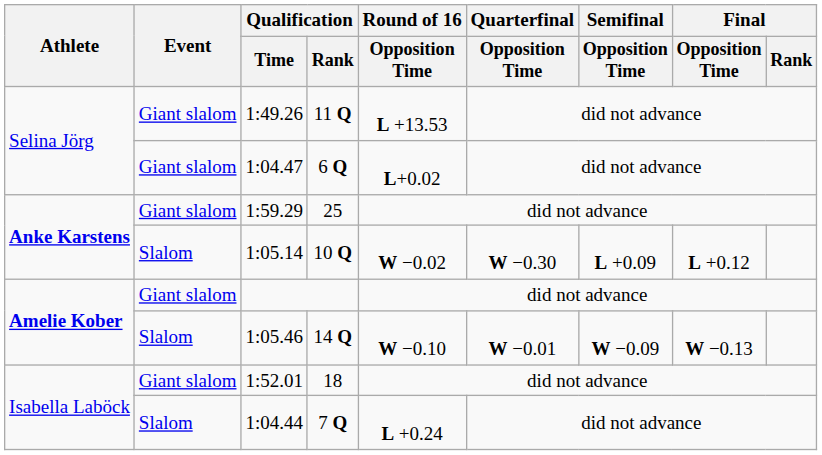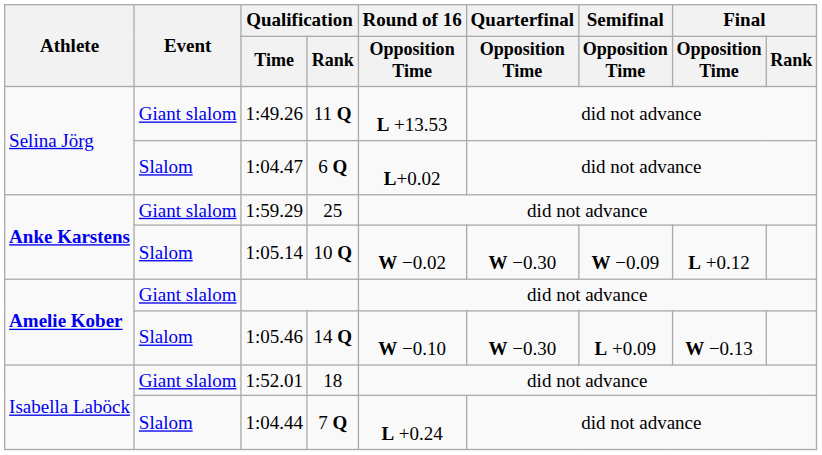 <table class="wikitable" style="font-size:90%">
 <tr>
 <th rowspan="2">Athlete</th>
 <th rowspan="2">Event</th>
 <th colspan="2">Qualification</th>
 <th>Round of 16</th>
 <th>Quarterfinal</th>
 <th>Semifinal</th>
 <th colspan=2>Final</th>
 </tr>
 <tr style="font-size:95%">
 <th>Time</th>
 <th>Rank</th>
 <th>Opposition<br>Time</th>
 <th>Opposition<br>Time</th>
 <th>Opposition<br>Time</th>
 <th>Opposition<br>Time</th>
 <th>Rank</th>
 </tr>
 <tr align=center>
 <td align=left rowspan=2><a href='#'>Selina Jörg</a></td>
 <td align=left><a href='#'>Giant slalom</a></td>
 <td>1:49.26</td>
 <td>11 <strong>Q</strong></td>
 <td><br><strong>L</strong> +13.53</td>
 <td colspan=4>did not advance</td>
 </tr>
 <tr align=center>
-<td align=left><a href='#'>Giant slalom</a></td>
+<td align=left><a href='#'>Slalom</a></td>
 <td>1:04.47</td>
 <td>6 <strong>Q</strong></td>
 <td><br><strong>L</strong>+0.02</td>
 <td colspan=4>did not advance</td>
 </tr>
 <tr align=center>
 <td align=left rowspan=2><strong><a href='#'>Anke Karstens</a></strong></td>
 <td align=left><a href='#'>Giant slalom</a></td>
 <td>1:59.29</td>
 <td>25</td>
 <td colspan=5>did not advance</td>
 </tr>
 <tr align=center>
 <td align=left><a href='#'>Slalom</a></td>
 <td>1:05.14</td>
 <td>10 <strong>Q</strong></td>
 <td><br><strong>W</strong> −0.02</td>
 <td><br><strong>W</strong> −0.30</td>
-<td><br><strong>L</strong> +0.09</td>
+<td><br><strong>W</strong> −0.09</td>
 <td><br><strong>L</strong> +0.12</td>
 <td></td>
 </tr>
 <tr align=center>
 <td align=left rowspan=2><strong><a href='#'>Amelie Kober</a></strong></td>
 <td align=left><a href='#'>Giant slalom</a></td>
 <td colspan=2></td>
 <td colspan=5>did not advance</td>
 </tr>
 <tr align=center>
 <td align=left><a href='#'>Slalom</a></td>
 <td>1:05.46</td>
 <td>14 <strong>Q</strong></td>
 <td><br><strong>W</strong> −0.10</td>
-<td><br><strong>W</strong> −0.01</td>
-<td><br><strong>W</strong> −0.09</td>
+<td><br><strong>W</strong> −0.30</td>
+<td><br><strong>L</strong> +0.09</td>
 <td><br><strong>W</strong> −0.13</td>
 <td></td>
 </tr>
 <tr align=center>
 <td align=left rowspan=2><a href='#'>Isabella Laböck</a></td>
 <td align=left><a href='#'>Giant slalom</a></td>
 <td>1:52.01</td>
 <td>18</td>
 <td colspan=5>did not advance</td>
 </tr>
 <tr align=center>
 <td align=left><a href='#'>Slalom</a></td>
 <td>1:04.44</td>
 <td>7 <strong>Q</strong></td>
 <td><br><strong>L</strong> +0.24</td>
 <td colspan=4>did not advance</td>
 </tr>
 </table>
